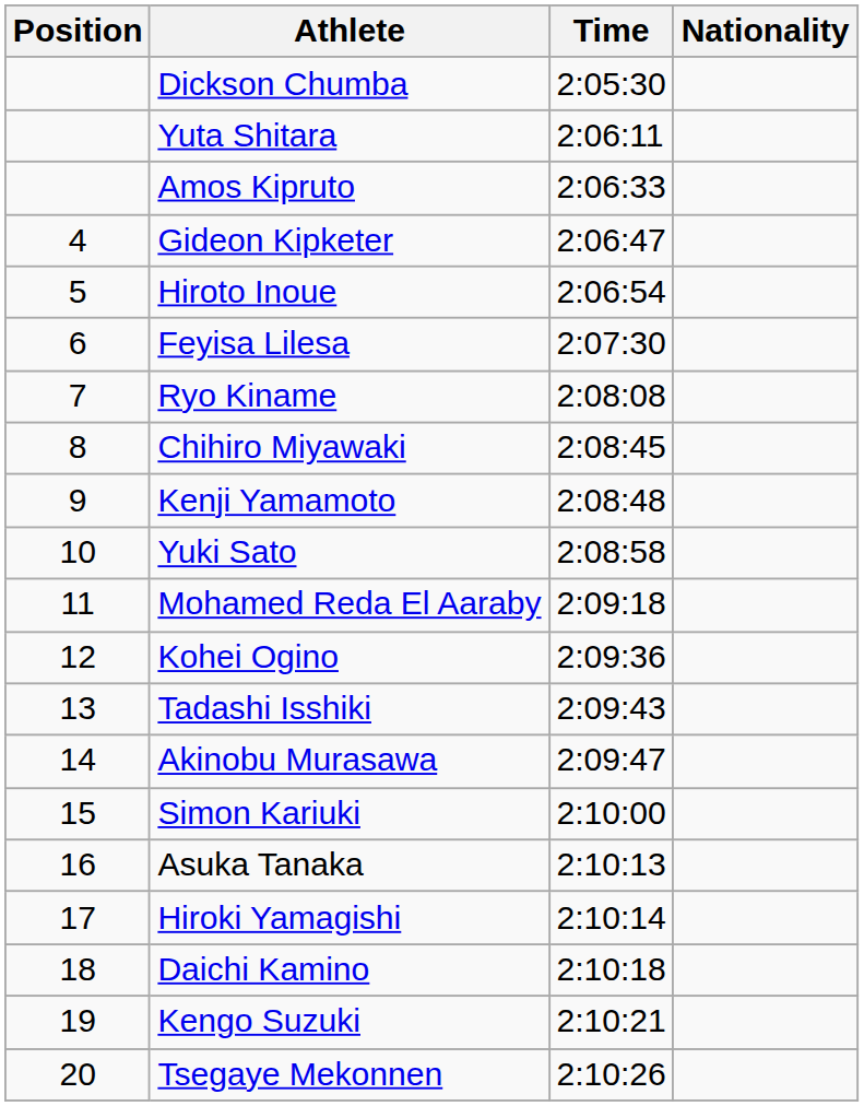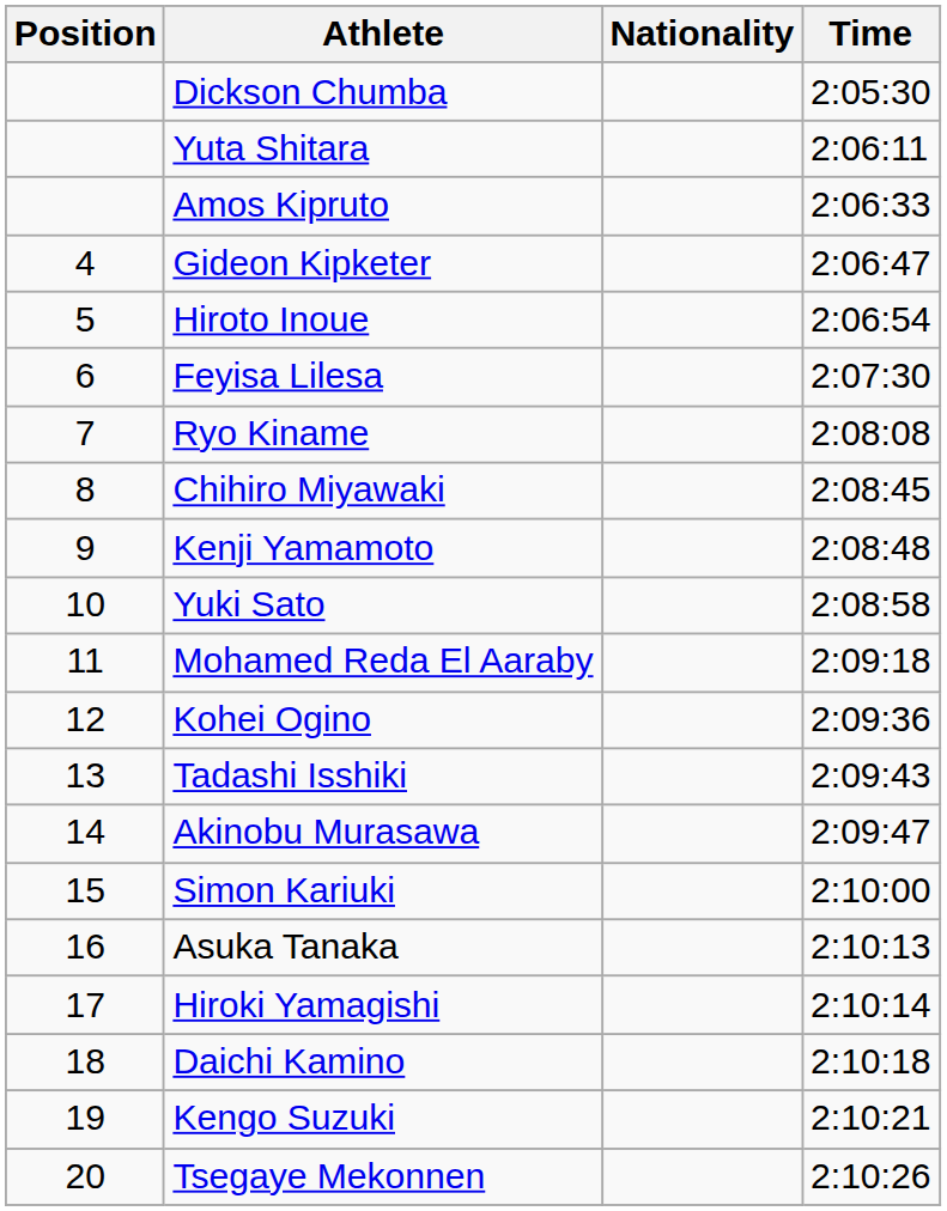 <table class="wikitable sortable">
 <tr>
 <th>Position</th>
 <th>Athlete</th>
+<th>Nationality</th>
 <th>Time</th>
-<th>Nationality</th>
 </tr>
 <tr>
 <td align=center></td>
 <td><a href='#'>Dickson Chumba</a></td>
+<td></td>
 <td>2:05:30</td>
-<td></td>
 </tr>
 <tr>
 <td align=center></td>
 <td><a href='#'>Yuta Shitara</a></td>
+<td></td>
 <td>2:06:11  </td>
-<td></td>
 </tr>
 <tr>
 <td align=center></td>
 <td><a href='#'>Amos Kipruto</a></td>
+<td></td>
 <td>2:06:33</td>
-<td></td>
 </tr>
 <tr>
 <td align=center>4</td>
 <td><a href='#'>Gideon Kipketer</a></td>
+<td></td>
 <td>2:06:47</td>
-<td></td>
 </tr>
 <tr>
 <td align=center>5</td>
 <td><a href='#'>Hiroto Inoue</a></td>
+<td></td>
 <td>2:06:54</td>
-<td></td>
 </tr>
 <tr>
 <td align=center>6</td>
 <td><a href='#'>Feyisa Lilesa</a></td>
+<td></td>
 <td>2:07:30</td>
-<td></td>
 </tr>
 <tr>
 <td align=center>7</td>
 <td><a href='#'>Ryo Kiname</a></td>
+<td></td>
 <td>2:08:08</td>
-<td></td>
 </tr>
 <tr>
 <td align=center>8</td>
 <td><a href='#'>Chihiro Miyawaki</a></td>
+<td></td>
 <td>2:08:45</td>
-<td></td>
 </tr>
 <tr>
 <td align=center>9</td>
 <td><a href='#'>Kenji Yamamoto</a></td>
+<td></td>
 <td>2:08:48</td>
-<td></td>
 </tr>
 <tr>
 <td align=center>10</td>
 <td><a href='#'>Yuki Sato</a></td>
+<td></td>
 <td>2:08:58</td>
-<td></td>
 </tr>
 <tr>
 <td align=center>11</td>
 <td><a href='#'>Mohamed Reda El Aaraby</a></td>
+<td></td>
 <td>2:09:18</td>
-<td></td>
 </tr>
 <tr>
 <td align=center>12</td>
 <td><a href='#'>Kohei Ogino</a></td>
+<td></td>
 <td>2:09:36</td>
-<td></td>
 </tr>
 <tr>
 <td align=center>13</td>
 <td><a href='#'>Tadashi Isshiki</a></td>
+<td></td>
 <td>2:09:43</td>
-<td></td>
 </tr>
 <tr>
 <td align=center>14</td>
 <td><a href='#'>Akinobu Murasawa</a></td>
+<td></td>
 <td>2:09:47</td>
-<td></td>
 </tr>
 <tr>
 <td align=center>15</td>
 <td><a href='#'>Simon Kariuki</a></td>
+<td></td>
 <td>2:10:00</td>
-<td></td>
 </tr>
 <tr>
 <td align=center>16</td>
 <td>Asuka Tanaka</td>
+<td></td>
 <td>2:10:13</td>
-<td></td>
 </tr>
 <tr>
 <td align=center>17</td>
 <td><a href='#'>Hiroki Yamagishi</a></td>
+<td></td>
 <td>2:10:14</td>
-<td></td>
 </tr>
 <tr>
 <td align=center>18</td>
 <td><a href='#'>Daichi Kamino</a></td>
+<td></td>
 <td>2:10:18</td>
-<td></td>
 </tr>
 <tr>
 <td align=center>19</td>
 <td><a href='#'>Kengo Suzuki</a></td>
+<td></td>
 <td>2:10:21</td>
-<td></td>
 </tr>
 <tr>
 <td align=center>20</td>
 <td><a href='#'>Tsegaye Mekonnen</a></td>
+<td></td>
 <td>2:10:26</td>
-<td></td>
 </tr>
 </table>
